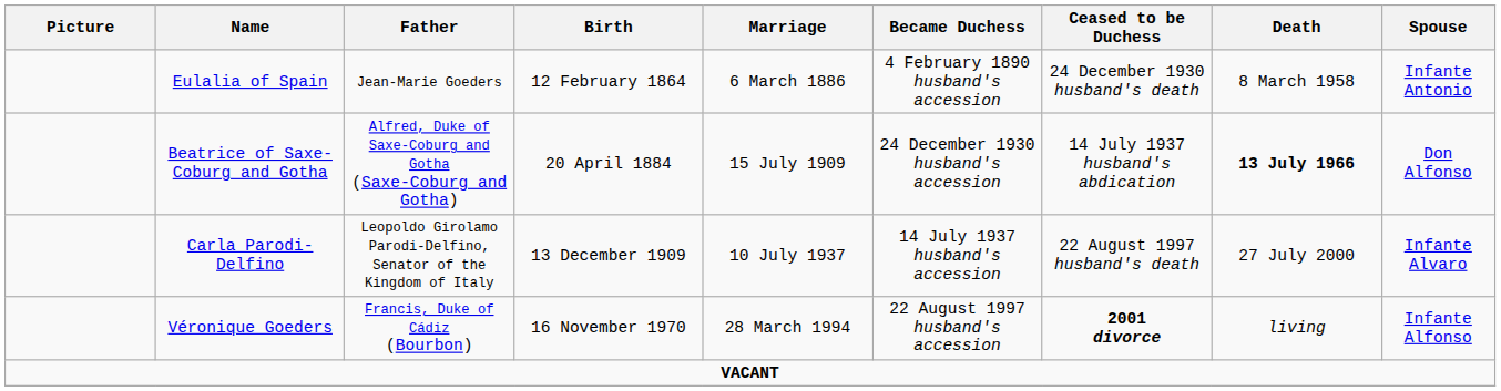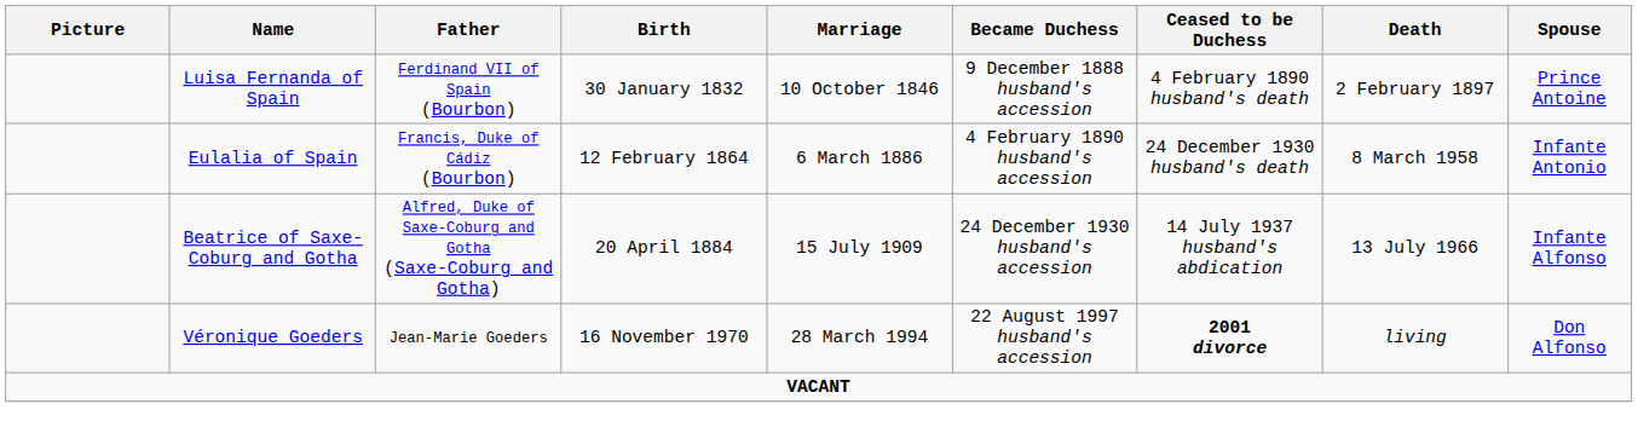 <table width=95% class="wikitable">
 <tr>
 <th width = "8%">Picture</th>
 <th width = "10%">Name</th>
 <th width = "9%">Father</th>
 <th width = "10%">Birth</th>
 <th width = "9%">Marriage</th>
 <th width = "9%">Became Duchess</th>
 <th width = "9%">Ceased to be Duchess</th>
 <th width = "9%">Death</th>
 <th width = "6%">Spouse</th>
 </tr>
 <tr>
 <td align="center"></td>
+<td align="center"><a href='#'>Luisa Fernanda of Spain</a><br></td>
+<td align="center"><small><a href='#'>Ferdinand VII of Spain</a></small><br> (<a href='#'>Bourbon</a>)</td>
+<td align="center">30 January 1832</td>
+<td align="center">10 October 1846</td>
+<td align="center">9 December 1888<br><em>husband's accession</em></td>
+<td align="center">4 February 1890<br><em>husband's death</em></td>
+<td align="center">2 February 1897</td>
+<td align="center"><a href='#'>Prince Antoine</a></td>
+</tr>
+<tr>
+<td align="center"></td>
 <td align="center"><a href='#'>Eulalia of Spain</a></td>
-<td align="center"><small>Jean-Marie Goeders</small></td>
+<td align="center"><small><a href='#'>Francis, Duke of Cádiz</a></small><br> (<a href='#'>Bourbon</a>)</td>
 <td align="center">12 February 1864</td>
 <td align="center">6 March 1886</td>
 <td align="center">4 February 1890<br><em>husband's accession</em></td>
 <td align="center">24 December 1930<br><em>husband's death</em></td>
 <td align="center">8 March 1958</td>
 <td align="center"><a href='#'>Infante Antonio</a></td>
 </tr>
 <tr>
 <td align="center"></td>
 <td align="center"><a href='#'>Beatrice of Saxe-Coburg and Gotha</a></td>
 <td align="center"><small><a href='#'>Alfred, Duke of Saxe-Coburg and Gotha</a></small><br> (<a href='#'>Saxe-Coburg and Gotha</a>)</td>
 <td align="center">20 April 1884</td>
 <td align="center">15 July 1909</td>
 <td align="center">24 December 1930<br><em>husband's accession</em></td>
 <td align="center">14 July 1937<br><em>husband's abdication</em></td>
-<td align="center"><strong>13 July 1966</strong></td>
-<td align="center"><a href='#'>Don Alfonso</a></td>
-</tr>
-<tr>
-<td align="center"></td>
-<td align="center"><a href='#'>Carla Parodi-Delfino</a></td>
-<td align="center"><small>Leopoldo Girolamo Parodi-Delfino, Senator of the Kingdom of Italy</small></td>
-<td align="center">13 December 1909</td>
-<td align="center">10 July 1937</td>
-<td align="center">14 July 1937<br><em>husband's accession</em></td>
-<td align="center">22 August 1997<br><em>husband's death</em></td>
-<td align="center">27 July 2000</td>
-<td align="center"><a href='#'>Infante Alvaro</a></td>
+<td align="center">13 July 1966</td>
+<td align="center"><a href='#'>Infante Alfonso</a></td>
 </tr>
 <tr>
 <td align="center"></td>
 <td align="center"><a href='#'>Véronique Goeders</a></td>
-<td align="center"><small><a href='#'>Francis, Duke of Cádiz</a></small><br> (<a href='#'>Bourbon</a>)</td>
+<td align="center"><small>Jean-Marie Goeders</small></td>
 <td align="center">16 November 1970</td>
 <td align="center">28 March 1994</td>
 <td align="center">22 August 1997<br><em>husband's accession</em></td>
 <td align="center"><strong>2001<br><em>divorce</em></strong></td>
 <td align="center"><em>living</em></td>
-<td align="center"><a href='#'>Infante Alfonso</a></td>
+<td align="center"><a href='#'>Don Alfonso</a></td>
 </tr>
 <tr>
 <td align="center" colspan="9"><strong>VACANT</strong></td>
 </tr>
 <tr>
 </tr>
 </table>
